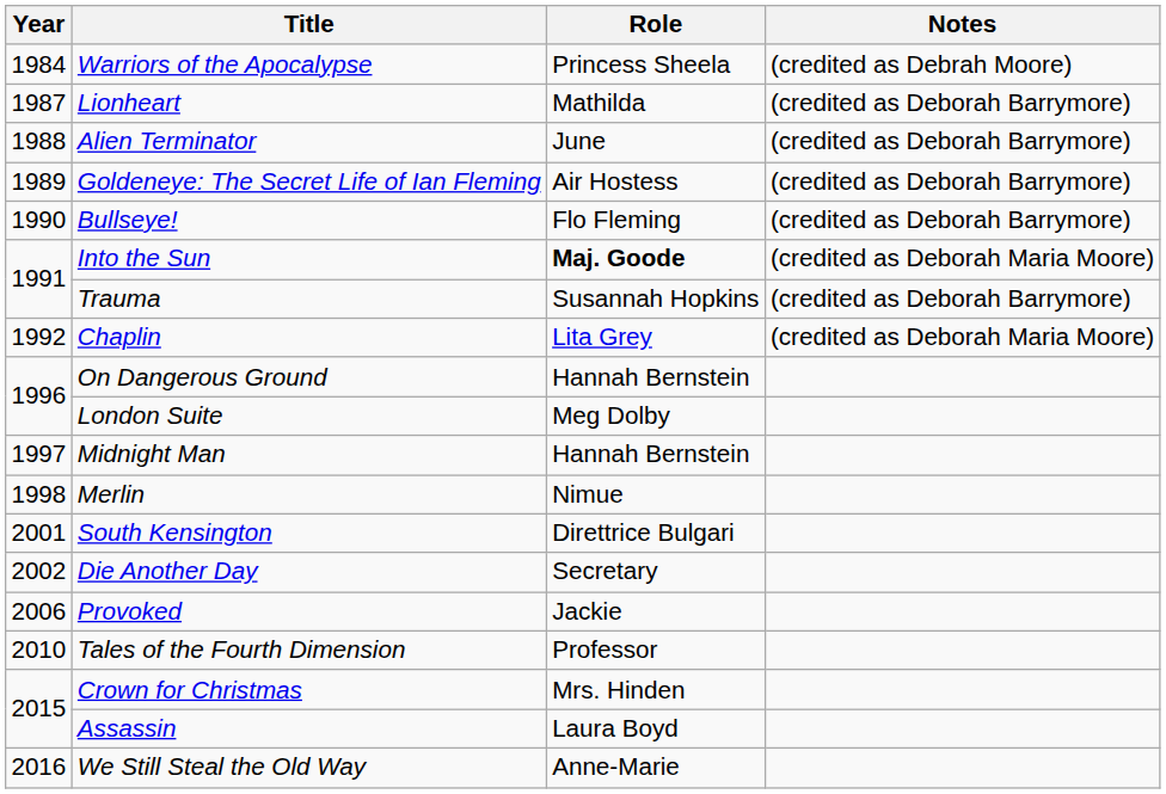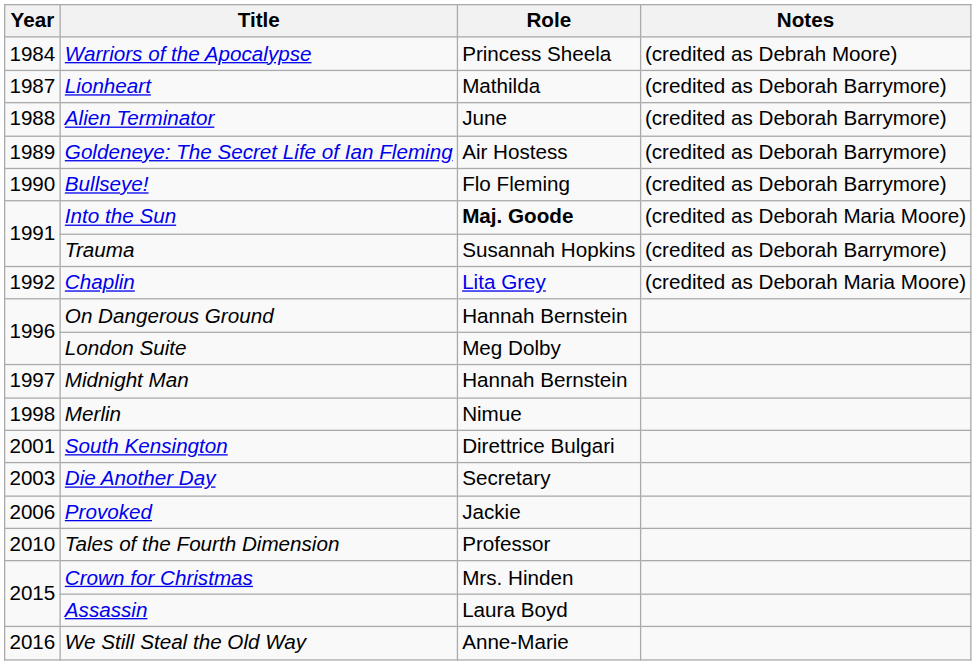 <table class="wikitable">
 <tr>
 <th>Year</th>
 <th>Title</th>
 <th>Role</th>
 <th class="unsortable">Notes</th>
 </tr>
 <tr>
 <td>1984</td>
 <td><em><a href='#'>Warriors of the Apocalypse</a></em></td>
 <td>Princess Sheela</td>
 <td>(credited as Debrah Moore)</td>
 </tr>
 <tr>
 <td>1987</td>
 <td><em><a href='#'>Lionheart</a></em></td>
 <td>Mathilda</td>
 <td>(credited as Deborah Barrymore)</td>
 </tr>
 <tr>
 <td>1988</td>
 <td><em><a href='#'>Alien Terminator</a></em></td>
 <td>June</td>
 <td>(credited as Deborah Barrymore)</td>
 </tr>
 <tr>
 <td>1989</td>
 <td><em><a href='#'>Goldeneye: The Secret Life of Ian Fleming</a></em></td>
 <td>Air Hostess</td>
 <td>(credited as Deborah Barrymore)</td>
 </tr>
 <tr>
 <td>1990</td>
 <td><em><a href='#'>Bullseye!</a></em></td>
 <td>Flo Fleming</td>
 <td>(credited as Deborah Barrymore)</td>
 </tr>
 <tr>
 <td rowspan="2">1991</td>
 <td><em><a href='#'>Into the Sun</a></em></td>
 <td><strong>Maj. Goode</strong></td>
 <td>(credited as Deborah Maria Moore)</td>
 </tr>
 <tr>
 <td><em>Trauma</em></td>
 <td>Susannah Hopkins</td>
 <td>(credited as Deborah Barrymore)</td>
 </tr>
 <tr>
 <td>1992</td>
 <td><em><a href='#'>Chaplin</a></em></td>
 <td><a href='#'>Lita Grey</a></td>
 <td>(credited as Deborah Maria Moore)</td>
 </tr>
 <tr>
 <td rowspan="2">1996</td>
 <td><em>On Dangerous Ground</em></td>
 <td>Hannah Bernstein</td>
 <td></td>
 </tr>
 <tr>
 <td><em>London Suite</em></td>
 <td>Meg Dolby</td>
 <td></td>
 </tr>
 <tr>
 <td>1997</td>
 <td><em>Midnight Man</em></td>
 <td>Hannah Bernstein</td>
 <td></td>
 </tr>
 <tr>
 <td>1998</td>
 <td><em>Merlin</em></td>
 <td>Nimue</td>
 <td></td>
 </tr>
 <tr>
 <td>2001</td>
 <td><em><a href='#'>South Kensington</a></em></td>
 <td>Direttrice Bulgari</td>
 <td></td>
 </tr>
 <tr>
-<td>2002</td>
+<td>2003</td>
 <td><em><a href='#'>Die Another Day</a></em></td>
 <td>Secretary</td>
 <td></td>
 </tr>
 <tr>
 <td>2006</td>
 <td><em><a href='#'>Provoked</a></em></td>
 <td>Jackie</td>
 <td></td>
 </tr>
 <tr>
 <td>2010</td>
 <td><em>Tales of the Fourth Dimension</em></td>
 <td>Professor</td>
 <td></td>
 </tr>
 <tr>
 <td rowspan="2">2015</td>
 <td><em><a href='#'>Crown for Christmas</a></em></td>
 <td>Mrs. Hinden</td>
 <td></td>
 </tr>
 <tr>
 <td><em><a href='#'>Assassin</a></em></td>
 <td>Laura Boyd</td>
 <td></td>
 </tr>
 <tr>
 <td>2016</td>
 <td><em>We Still Steal the Old Way</em></td>
 <td>Anne-Marie</td>
 <td></td>
 </tr>
 </table>
